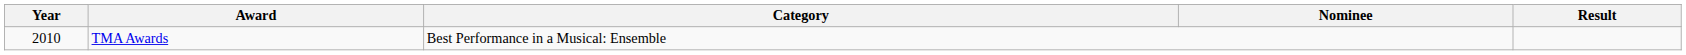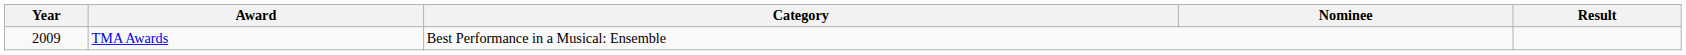 <table class="wikitable" width="95%">
 <tr>
 <th width="5%">Year</th>
 <th width="20%">Award</th>
 <th width="45%">Category</th>
 <th width="20%">Nominee</th>
 <th width="10%">Result</th>
 </tr>
 <tr>
-<td align="center">2010</td>
+<td align="center">2009</td>
 <td><a href='#'>TMA Awards</a></td>
 <td colspan="2">Best Performance in a Musical: Ensemble</td>
 <td></td>
 </tr>
 </table>
